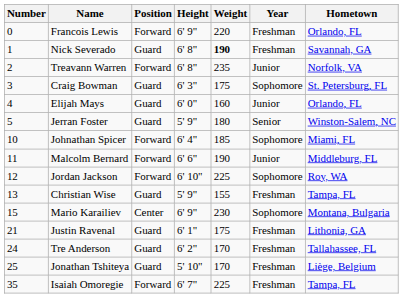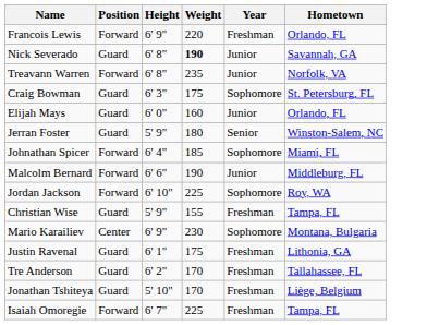 <table class="wikitable sortable" style="font-size: 95%;">
 <tr>
-<th>Number</th>
 <th>Name</th>
 <th>Position</th>
 <th>Height</th>
 <th>Weight</th>
 <th>Year</th>
 <th>Hometown</th>
 </tr>
 <tr>
-<td>0</td>
 <td>Francois Lewis</td>
 <td>Forward</td>
 <td>6' 9"</td>
 <td>220</td>
 <td>Freshman</td>
 <td><a href='#'>Orlando, FL</a></td>
 </tr>
 <tr>
-<td>1</td>
 <td>Nick Severado</td>
 <td>Guard</td>
 <td>6' 8"</td>
 <td><strong>190</strong></td>
-<td>Freshman</td>
+<td>Junior</td>
 <td><a href='#'>Savannah, GA</a></td>
 </tr>
 <tr>
-<td>2</td>
 <td>Treavann Warren</td>
 <td>Forward</td>
 <td>6' 8"</td>
 <td>235</td>
 <td>Junior</td>
 <td><a href='#'>Norfolk, VA</a></td>
 </tr>
 <tr>
-<td>3</td>
 <td>Craig Bowman</td>
 <td>Guard</td>
 <td>6' 3"</td>
 <td>175</td>
 <td>Sophomore</td>
 <td><a href='#'>St. Petersburg, FL</a></td>
 </tr>
 <tr>
-<td>4</td>
 <td>Elijah Mays</td>
 <td>Guard</td>
 <td>6' 0"</td>
 <td>160</td>
 <td>Junior</td>
 <td><a href='#'>Orlando, FL</a></td>
 </tr>
 <tr>
-<td>5</td>
 <td>Jerran Foster</td>
 <td>Guard</td>
 <td>5' 9"</td>
 <td>180</td>
 <td>Senior</td>
 <td><a href='#'>Winston-Salem, NC</a></td>
 </tr>
 <tr>
-<td>10</td>
 <td>Johnathan Spicer</td>
 <td>Forward</td>
 <td>6' 4"</td>
 <td>185</td>
 <td>Sophomore</td>
 <td><a href='#'>Miami, FL</a></td>
 </tr>
 <tr>
-<td>11</td>
 <td>Malcolm Bernard</td>
 <td>Forward</td>
 <td>6' 6"</td>
 <td>190</td>
 <td>Junior</td>
 <td><a href='#'>Middleburg, FL</a></td>
 </tr>
 <tr>
-<td>12</td>
 <td>Jordan Jackson</td>
 <td>Forward</td>
 <td>6' 10"</td>
 <td>225</td>
 <td>Sophomore</td>
 <td><a href='#'>Roy, WA</a></td>
 </tr>
 <tr>
-<td>13</td>
 <td>Christian Wise</td>
 <td>Guard</td>
 <td>5' 9"</td>
 <td>155</td>
 <td>Freshman</td>
 <td><a href='#'>Tampa, FL</a></td>
 </tr>
 <tr>
-<td>15</td>
 <td>Mario Karailiev</td>
 <td>Center</td>
 <td>6' 9"</td>
 <td>230</td>
 <td>Sophomore</td>
 <td><a href='#'>Montana, Bulgaria</a></td>
 </tr>
 <tr>
-<td>21</td>
 <td>Justin Ravenal</td>
 <td>Guard</td>
 <td>6' 1"</td>
 <td>175</td>
 <td>Freshman</td>
 <td><a href='#'>Lithonia, GA</a></td>
 </tr>
 <tr>
-<td>24</td>
 <td>Tre Anderson</td>
 <td>Guard</td>
 <td>6' 2"</td>
 <td>170</td>
 <td>Freshman</td>
 <td><a href='#'>Tallahassee, FL</a></td>
 </tr>
 <tr>
-<td>25</td>
 <td>Jonathan Tshiteya</td>
 <td>Guard</td>
 <td>5' 10"</td>
 <td>170</td>
 <td>Freshman</td>
 <td><a href='#'>Liège, Belgium</a></td>
 </tr>
 <tr>
-<td>35</td>
 <td>Isaiah Omoregie</td>
 <td>Forward</td>
 <td>6' 7"</td>
 <td>225</td>
 <td>Freshman</td>
 <td><a href='#'>Tampa, FL</a></td>
 </tr>
 </table>
